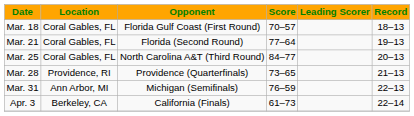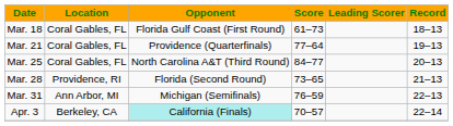 <table class="wikitable" style="text-align:center">
 <tr>
 <th style="background:orange;color:green;">Date</th>
 <th style="background:orange;color:green;">Location</th>
 <th style="background:orange;color:green;">Opponent</th>
 <th style="background:orange;color:green;">Score</th>
 <th style="background:orange;color:green;">Leading Scorer</th>
 <th style="background:orange;color:green;">Record</th>
 </tr>
 <tr>
 <td>Mar. 18</td>
 <td>Coral Gables, FL</td>
 <td>Florida Gulf Coast (First Round)</td>
-<td>70–57</td>
+<td>61–73</td>
 <td></td>
 <td>18–13</td>
 </tr>
 <tr>
 <td>Mar. 21</td>
 <td>Coral Gables, FL</td>
-<td>Florida (Second Round)</td>
+<td>Providence (Quarterfinals)</td>
 <td>77–64</td>
 <td></td>
 <td>19–13</td>
 </tr>
 <tr>
 <td>Mar. 25</td>
 <td>Coral Gables, FL</td>
 <td>North Carolina A&T (Third Round)</td>
 <td>84–77</td>
 <td></td>
 <td>20–13</td>
 </tr>
 <tr>
 <td>Mar. 28</td>
 <td>Providence, RI</td>
-<td>Providence (Quarterfinals)</td>
+<td>Florida (Second Round)</td>
 <td>73–65</td>
 <td></td>
 <td>21–13</td>
 </tr>
 <tr>
 <td>Mar. 31</td>
 <td>Ann Arbor, MI</td>
 <td>Michigan (Semifinals)</td>
 <td>76–59</td>
 <td></td>
 <td>22–13</td>
 </tr>
 <tr>
 <td>Apr. 3</td>
 <td>Berkeley, CA</td>
-<td>California (Finals)</td>
-<td>61–73</td>
+<td style="background: paleturquoise;">California (Finals)</td>
+<td>70–57</td>
 <td></td>
 <td>22–14</td>
 </tr>
 <tr>
 </tr>
 </table>
